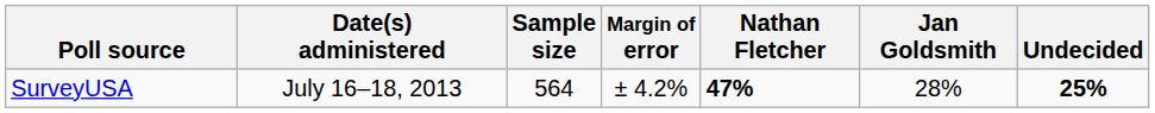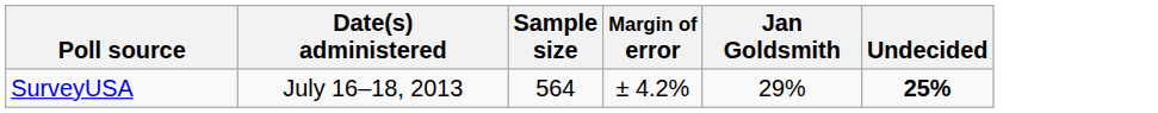 <table class="wikitable">
 <tr valign= bottom>
 <th style="width:150px;">Poll source</th>
 <th style="width:175px;">Date(s)<br>administered</th>
 <th class=small>Sample<br>size</th>
 <th><small>Margin of</small><br>error</th>
-<th style="width:100px;">Nathan<br>Fletcher</th>
 <th style="width:100px;">Jan<br>Goldsmith</th>
 <th>Undecided</th>
 </tr>
 <tr>
 <td><a href='#'>SurveyUSA</a></td>
 <td align=center>July 16–18, 2013</td>
 <td align=center>564</td>
 <td align=center>± 4.2%</td>
-<td><strong>47%</strong></td>
-<td align=center>28%</td>
+<td align=center>29%</td>
 <td align=center><strong>25%</strong></td>
 </tr>
 </table>
